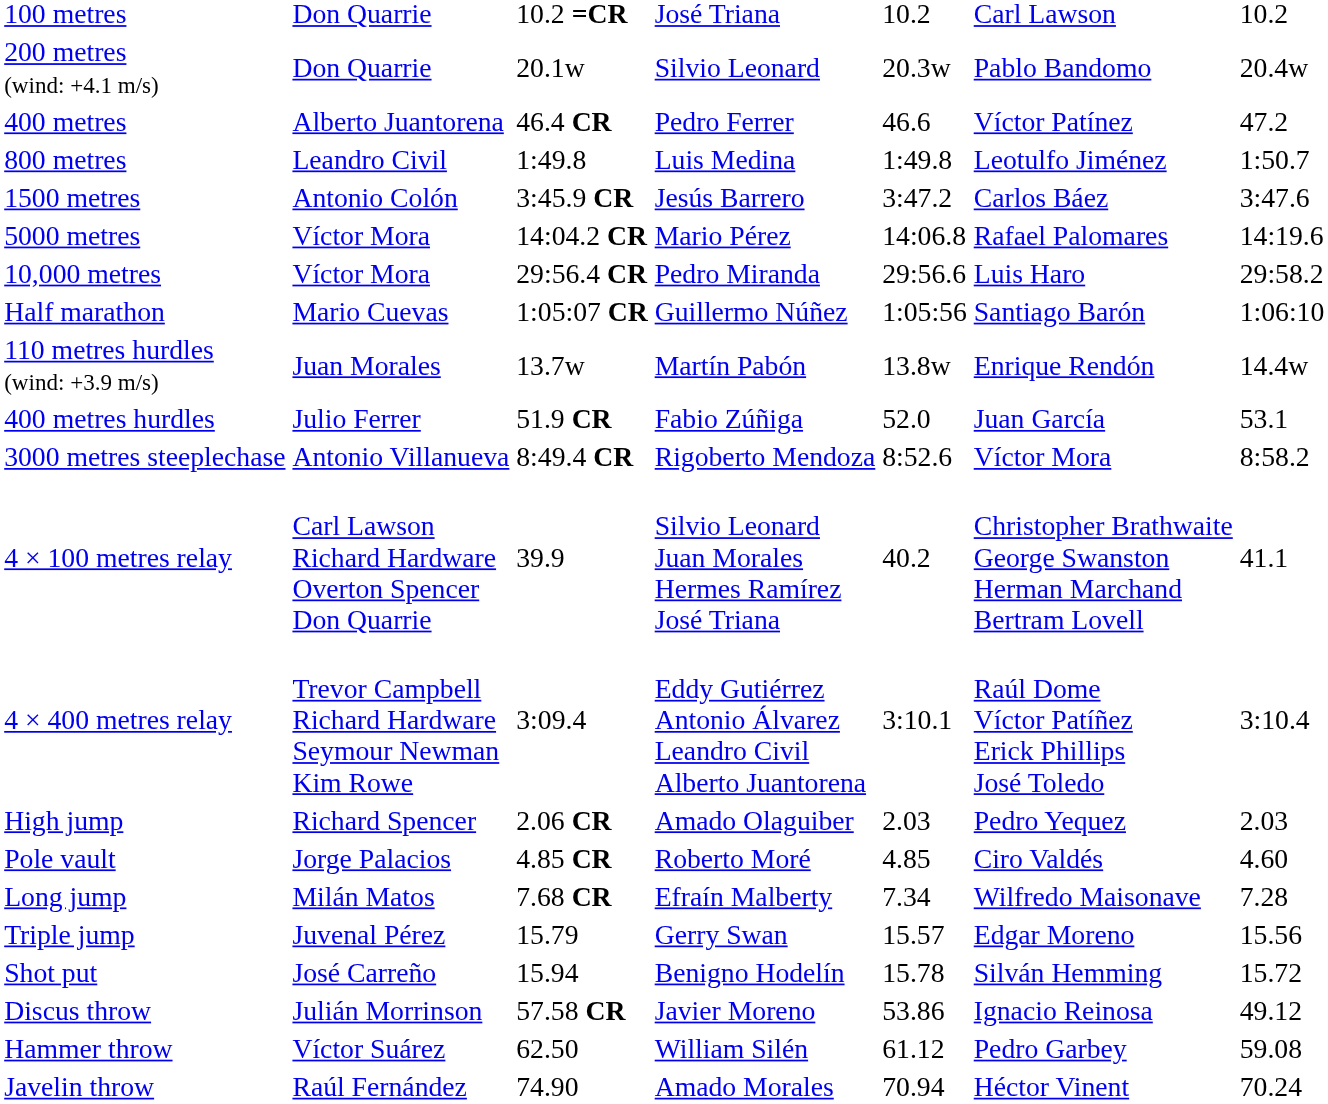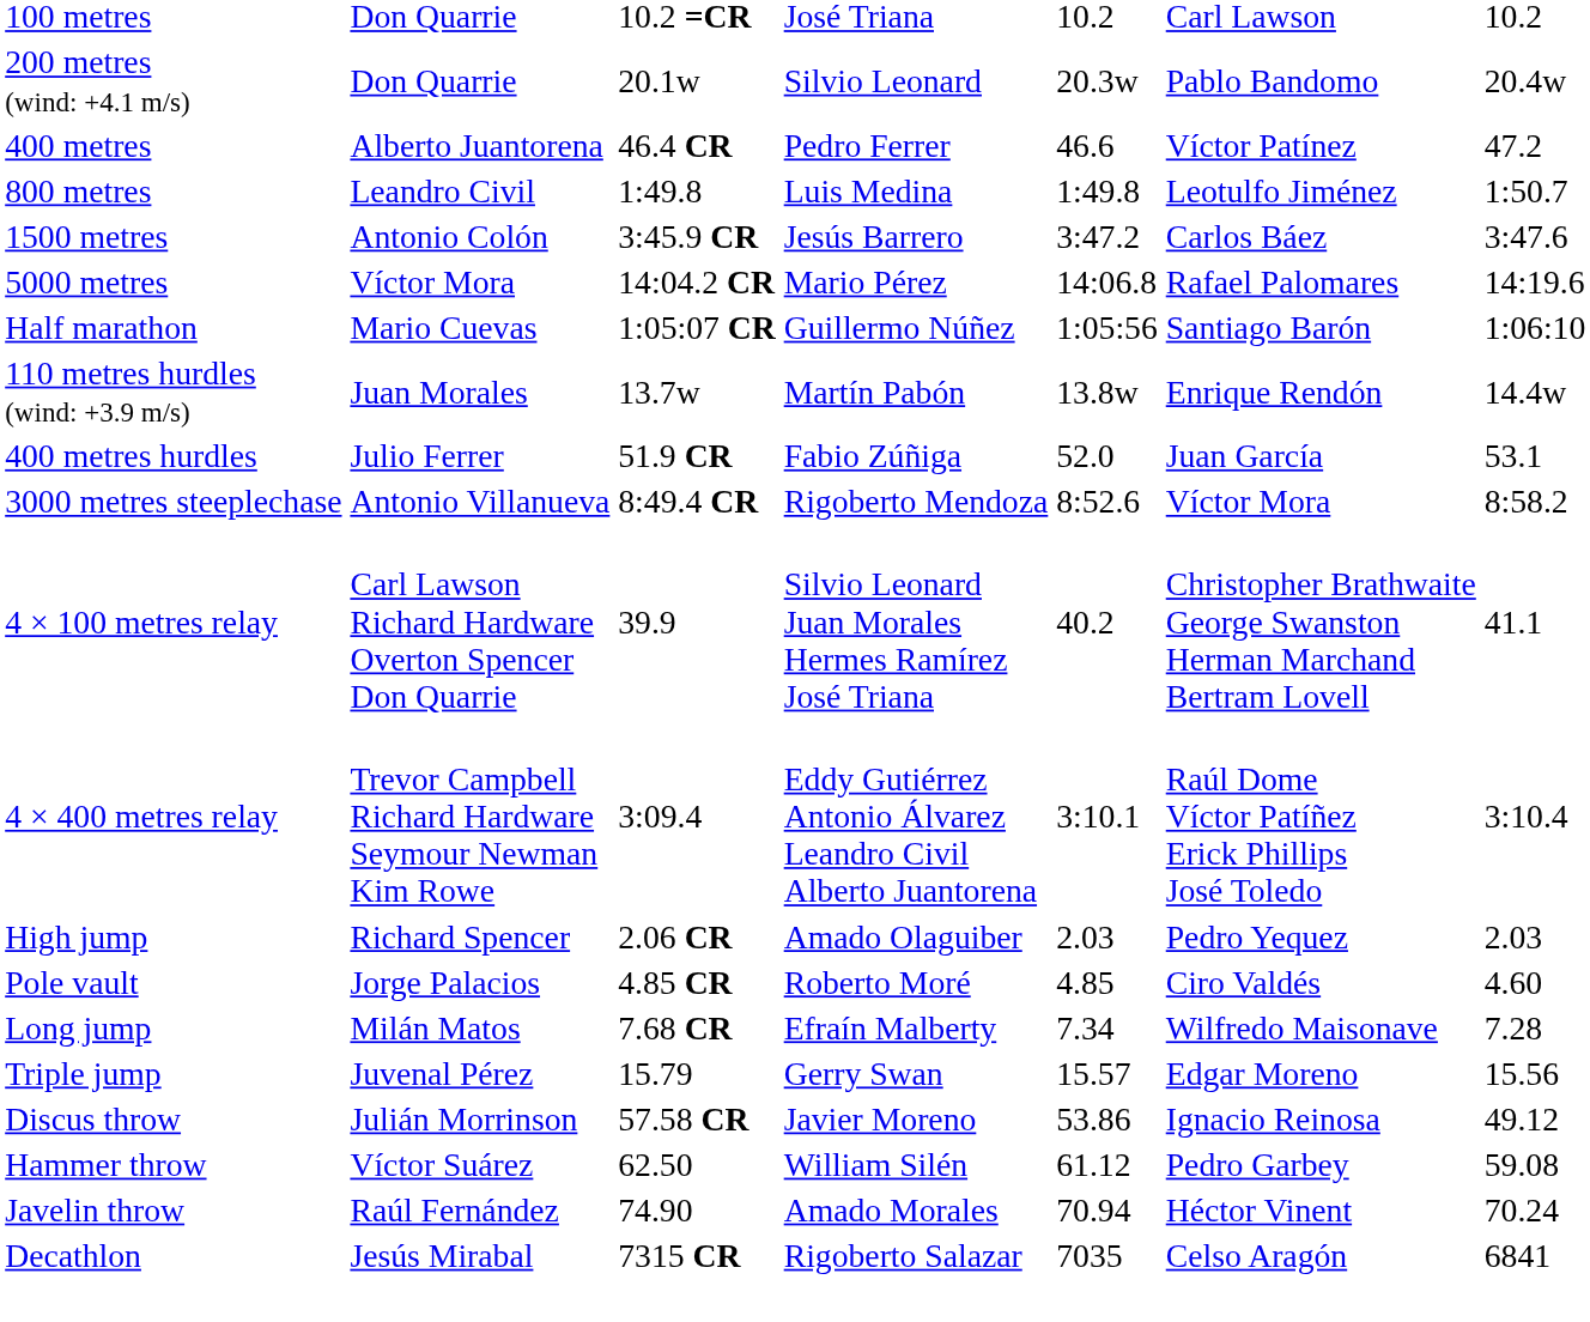 <table>
 <tr>
 <td><a href='#'>100 metres</a></td>
 <td><a href='#'>Don Quarrie</a><br> </td>
 <td>10.2 <strong>=CR</strong></td>
 <td><a href='#'>José Triana</a><br> </td>
 <td>10.2</td>
 <td><a href='#'>Carl Lawson</a><br> </td>
 <td>10.2</td>
 </tr>
 <tr>
 <td><a href='#'>200 metres</a><br><small>(wind: +4.1 m/s)</small></td>
 <td><a href='#'>Don Quarrie</a><br> </td>
 <td>20.1w</td>
 <td><a href='#'>Silvio Leonard</a><br> </td>
 <td>20.3w</td>
 <td><a href='#'>Pablo Bandomo</a><br> </td>
 <td>20.4w</td>
 </tr>
 <tr>
 <td><a href='#'>400 metres</a></td>
 <td><a href='#'>Alberto Juantorena</a><br> </td>
 <td>46.4 <strong>CR</strong></td>
 <td><a href='#'>Pedro Ferrer</a><br> </td>
 <td>46.6</td>
 <td><a href='#'>Víctor Patínez</a><br> </td>
 <td>47.2</td>
 </tr>
 <tr>
 <td><a href='#'>800 metres</a></td>
 <td><a href='#'>Leandro Civil</a><br> </td>
 <td>1:49.8</td>
 <td><a href='#'>Luis Medina</a><br> </td>
 <td>1:49.8</td>
 <td><a href='#'>Leotulfo Jiménez</a><br> </td>
 <td>1:50.7</td>
 </tr>
 <tr>
 <td><a href='#'>1500 metres</a></td>
 <td><a href='#'>Antonio Colón</a><br> </td>
 <td>3:45.9 <strong>CR</strong></td>
 <td><a href='#'>Jesús Barrero</a><br> </td>
 <td>3:47.2</td>
 <td><a href='#'>Carlos Báez</a><br> </td>
 <td>3:47.6</td>
 </tr>
 <tr>
 <td><a href='#'>5000 metres</a></td>
 <td><a href='#'>Víctor Mora</a><br> </td>
 <td>14:04.2 <strong>CR</strong></td>
 <td><a href='#'>Mario Pérez</a><br> </td>
 <td>14:06.8</td>
 <td><a href='#'>Rafael Palomares</a><br> </td>
 <td>14:19.6</td>
-</tr>
-<tr>
-<td><a href='#'>10,000 metres</a></td>
-<td><a href='#'>Víctor Mora</a><br> </td>
-<td>29:56.4 <strong>CR</strong></td>
-<td><a href='#'>Pedro Miranda</a><br> </td>
-<td>29:56.6</td>
-<td><a href='#'>Luis Haro</a><br> </td>
-<td>29:58.2</td>
 </tr>
 <tr>
 <td><a href='#'>Half marathon</a></td>
 <td><a href='#'>Mario Cuevas</a><br> </td>
 <td>1:05:07 <strong>CR</strong></td>
 <td><a href='#'>Guillermo Núñez</a><br> </td>
 <td>1:05:56</td>
 <td><a href='#'>Santiago Barón</a><br> </td>
 <td>1:06:10</td>
 </tr>
 <tr>
 <td><a href='#'>110 metres hurdles</a><br><small>(wind: +3.9 m/s)</small></td>
 <td><a href='#'>Juan Morales</a><br> </td>
 <td>13.7w</td>
 <td><a href='#'>Martín Pabón</a><br> </td>
 <td>13.8w</td>
 <td><a href='#'>Enrique Rendón</a><br> </td>
 <td>14.4w</td>
 </tr>
 <tr>
 <td><a href='#'>400 metres hurdles</a></td>
 <td><a href='#'>Julio Ferrer</a><br> </td>
 <td>51.9 <strong>CR</strong></td>
 <td><a href='#'>Fabio Zúñiga</a><br> </td>
 <td>52.0</td>
 <td><a href='#'>Juan García</a><br> </td>
 <td>53.1</td>
 </tr>
 <tr>
 <td><a href='#'>3000 metres steeplechase</a></td>
 <td><a href='#'>Antonio Villanueva</a><br> </td>
 <td>8:49.4 <strong>CR</strong></td>
 <td><a href='#'>Rigoberto Mendoza</a><br> </td>
 <td>8:52.6</td>
 <td><a href='#'>Víctor Mora</a><br> </td>
 <td>8:58.2</td>
 </tr>
 <tr>
 <td><a href='#'>4 × 100 metres relay</a></td>
 <td><br><a href='#'>Carl Lawson</a><br><a href='#'>Richard Hardware</a><br><a href='#'>Overton Spencer</a><br><a href='#'>Don Quarrie</a></td>
 <td>39.9</td>
 <td><br><a href='#'>Silvio Leonard</a><br><a href='#'>Juan Morales</a><br><a href='#'>Hermes Ramírez</a><br><a href='#'>José Triana</a></td>
 <td>40.2</td>
 <td><br><a href='#'>Christopher Brathwaite</a><br><a href='#'>George Swanston</a><br><a href='#'>Herman Marchand</a><br><a href='#'>Bertram Lovell</a></td>
 <td>41.1</td>
 </tr>
 <tr>
 <td><a href='#'>4 × 400 metres relay</a></td>
 <td><br><a href='#'>Trevor Campbell</a><br><a href='#'>Richard Hardware</a><br><a href='#'>Seymour Newman</a><br><a href='#'>Kim Rowe</a></td>
 <td>3:09.4</td>
 <td><br><a href='#'>Eddy Gutiérrez</a><br><a href='#'>Antonio Álvarez</a><br><a href='#'>Leandro Civil</a><br><a href='#'>Alberto Juantorena</a></td>
 <td>3:10.1</td>
 <td><br><a href='#'>Raúl Dome</a><br><a href='#'>Víctor Patíñez</a><br><a href='#'>Erick Phillips</a><br><a href='#'>José Toledo</a></td>
 <td>3:10.4</td>
 </tr>
 <tr>
 <td><a href='#'>High jump</a></td>
 <td><a href='#'>Richard Spencer</a><br> </td>
 <td>2.06 <strong>CR</strong></td>
 <td><a href='#'>Amado Olaguiber</a><br> </td>
 <td>2.03</td>
 <td><a href='#'>Pedro Yequez</a><br> </td>
 <td>2.03</td>
 </tr>
 <tr>
 <td><a href='#'>Pole vault</a></td>
 <td><a href='#'>Jorge Palacios</a><br> </td>
 <td>4.85 <strong>CR</strong></td>
 <td><a href='#'>Roberto Moré</a><br> </td>
 <td>4.85</td>
 <td><a href='#'>Ciro Valdés</a><br> </td>
 <td>4.60</td>
 </tr>
 <tr>
 <td><a href='#'>Long jump</a></td>
 <td><a href='#'>Milán Matos</a><br> </td>
 <td>7.68 <strong>CR</strong></td>
 <td><a href='#'>Efraín Malberty</a><br> </td>
 <td>7.34</td>
 <td><a href='#'>Wilfredo Maisonave</a><br> </td>
 <td>7.28</td>
 </tr>
 <tr>
 <td><a href='#'>Triple jump</a></td>
 <td><a href='#'>Juvenal Pérez</a><br> </td>
 <td>15.79</td>
 <td><a href='#'>Gerry Swan</a><br> </td>
 <td>15.57</td>
 <td><a href='#'>Edgar Moreno</a><br> </td>
 <td>15.56</td>
 </tr>
 <tr>
-<td><a href='#'>Shot put</a></td>
-<td><a href='#'>José Carreño</a><br> </td>
-<td>15.94</td>
-<td><a href='#'>Benigno Hodelín</a><br> </td>
-<td>15.78</td>
-<td><a href='#'>Silván Hemming</a><br> </td>
-<td>15.72</td>
-</tr>
-<tr>
 <td><a href='#'>Discus throw</a></td>
 <td><a href='#'>Julián Morrinson</a><br> </td>
 <td>57.58 <strong>CR</strong></td>
 <td><a href='#'>Javier Moreno</a><br> </td>
 <td>53.86</td>
 <td><a href='#'>Ignacio Reinosa</a><br> </td>
 <td>49.12</td>
 </tr>
 <tr>
 <td><a href='#'>Hammer throw</a></td>
 <td><a href='#'>Víctor Suárez</a><br> </td>
 <td>62.50</td>
 <td><a href='#'>William Silén</a><br> </td>
 <td>61.12</td>
 <td><a href='#'>Pedro Garbey</a><br> </td>
 <td>59.08</td>
 </tr>
 <tr>
 <td><a href='#'>Javelin throw</a></td>
 <td><a href='#'>Raúl Fernández</a><br> </td>
 <td>74.90</td>
 <td><a href='#'>Amado Morales</a><br> </td>
 <td>70.94</td>
 <td><a href='#'>Héctor Vinent</a><br> </td>
 <td>70.24</td>
 </tr>
+<tr>
+<td><a href='#'>Decathlon</a></td>
+<td><a href='#'>Jesús Mirabal</a><br> </td>
+<td>7315 <strong>CR</strong></td>
+<td><a href='#'>Rigoberto Salazar</a><br> </td>
+<td>7035</td>
+<td><a href='#'>Celso Aragón</a><br> </td>
+<td>6841</td>
+</tr>
 </table>
